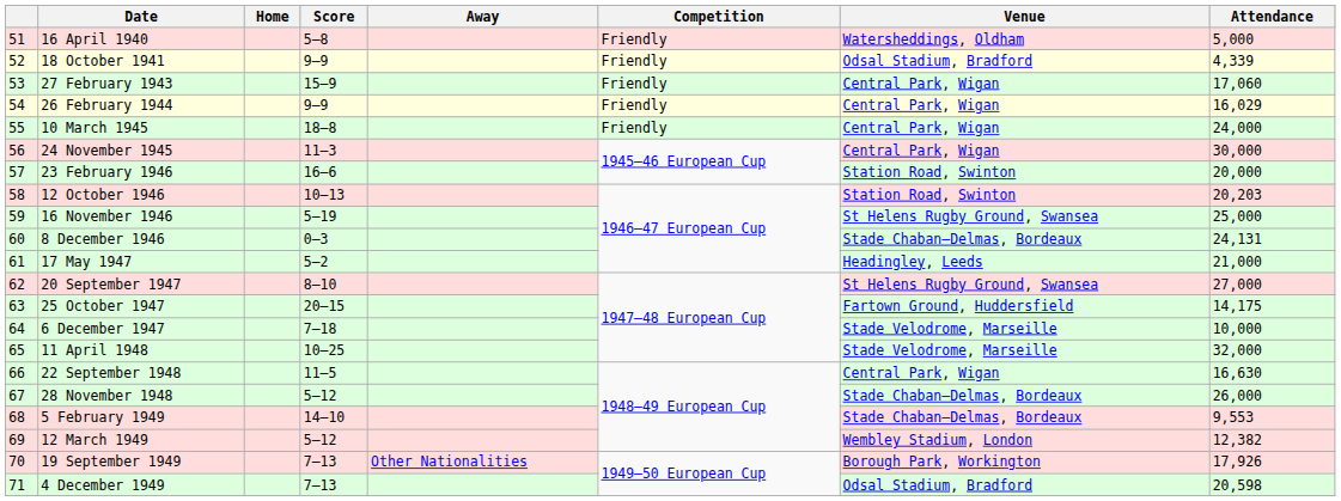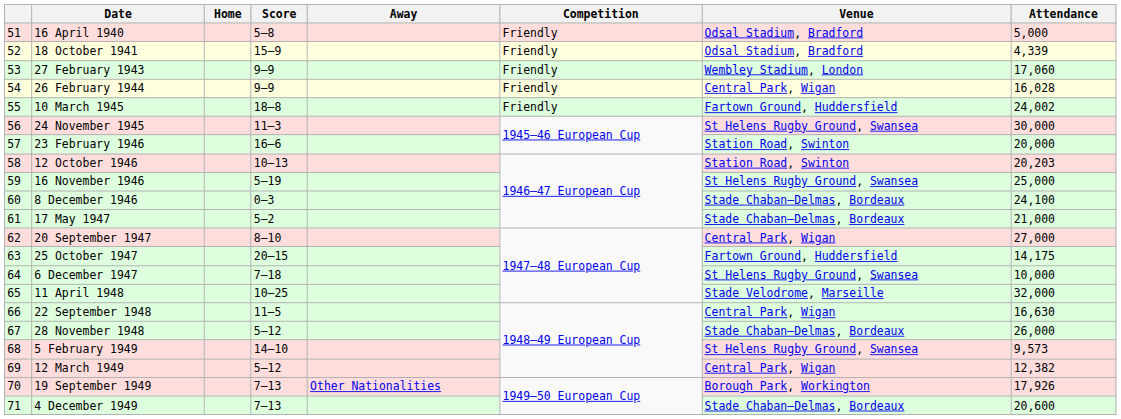 <table class="wikitable" width=100%>
 <tr bgcolor=#bdb76b>
 <th></th>
 <th>Date</th>
 <th>Home</th>
 <th>Score</th>
 <th>Away</th>
 <th>Competition</th>
 <th>Venue</th>
 <th>Attendance</th>
 </tr>
 <tr bgcolor=#FFDDDD>
 <td>51</td>
 <td>16 April 1940</td>
 <td><strong></strong></td>
 <td>5–8</td>
 <td></td>
 <td>Friendly</td>
-<td> <a href='#'>Watersheddings</a>, <a href='#'>Oldham</a></td>
+<td> <a href='#'>Odsal Stadium</a>, <a href='#'>Bradford</a></td>
 <td>5,000</td>
 </tr>
 <tr bgcolor=#FFFFDD>
 <td>52</td>
 <td>18 October 1941</td>
 <td><strong></strong></td>
-<td>9–9</td>
+<td>15–9</td>
 <td></td>
 <td>Friendly</td>
 <td> <a href='#'>Odsal Stadium</a>, <a href='#'>Bradford</a></td>
 <td>4,339</td>
 </tr>
 <tr bgcolor=#DDFFDD>
 <td>53</td>
 <td>27 February 1943</td>
 <td><strong></strong></td>
-<td>15–9</td>
+<td>9–9</td>
 <td></td>
 <td>Friendly</td>
-<td> <a href='#'>Central Park</a>, <a href='#'>Wigan</a></td>
+<td> <a href='#'>Wembley Stadium</a>, <a href='#'>London</a></td>
 <td>17,060</td>
 </tr>
 <tr bgcolor=#FFFFDD>
 <td>54</td>
 <td>26 February 1944</td>
 <td><strong></strong></td>
 <td>9–9</td>
 <td></td>
 <td>Friendly</td>
 <td> <a href='#'>Central Park</a>, <a href='#'>Wigan</a></td>
-<td>16,029</td>
+<td>16,028</td>
 </tr>
 <tr bgcolor=#DDFFDD>
 <td>55</td>
 <td>10 March 1945</td>
 <td><strong></strong></td>
 <td>18–8</td>
 <td></td>
 <td>Friendly</td>
-<td> <a href='#'>Central Park</a>, <a href='#'>Wigan</a></td>
-<td>24,000</td>
+<td> <a href='#'>Fartown Ground</a>, <a href='#'>Huddersfield</a></td>
+<td>24,002</td>
 </tr>
 <tr>
 <td bgcolor=#FFDDDD>56</td>
 <td bgcolor=#FFDDDD>24 November 1945</td>
 <td bgcolor=#FFDDDD></td>
 <td bgcolor=#FFDDDD>11–3</td>
 <td bgcolor=#FFDDDD><strong></strong></td>
 <td rowspan=2><a href='#'>1945–46 European Cup</a></td>
-<td bgcolor=#FFDDDD> <a href='#'>Central Park</a>, <a href='#'>Wigan</a></td>
+<td bgcolor=#FFDDDD> <a href='#'>St Helens Rugby Ground</a>, <a href='#'>Swansea</a></td>
 <td bgcolor=#FFDDDD>30,000</td>
 </tr>
 <tr bgcolor=#DDFFDD>
 <td>57</td>
 <td>23 February 1946</td>
 <td><strong></strong></td>
 <td>16–6</td>
 <td></td>
 <td> <a href='#'>Station Road</a>, <a href='#'>Swinton</a></td>
 <td>20,000</td>
 </tr>
 <tr>
 <td bgcolor=#FFDDDD>58</td>
 <td bgcolor=#FFDDDD>12 October 1946</td>
 <td bgcolor=#FFDDDD><strong></strong></td>
 <td bgcolor=#FFDDDD>10–13</td>
 <td bgcolor=#FFDDDD></td>
 <td rowspan=4><a href='#'>1946–47 European Cup</a></td>
 <td bgcolor=#FFDDDD> <a href='#'>Station Road</a>, <a href='#'>Swinton</a></td>
 <td bgcolor=#FFDDDD>20,203</td>
 </tr>
 <tr bgcolor=#DDFFDD>
 <td>59</td>
 <td>16 November 1946</td>
 <td></td>
 <td>5–19</td>
 <td><strong></strong></td>
 <td> <a href='#'>St Helens Rugby Ground</a>, <a href='#'>Swansea</a></td>
 <td>25,000</td>
 </tr>
 <tr bgcolor=#DDFFDD>
 <td>60</td>
 <td>8 December 1946</td>
 <td></td>
 <td>0–3</td>
 <td><strong></strong></td>
 <td> <a href='#'>Stade Chaban–Delmas</a>, <a href='#'>Bordeaux</a></td>
-<td>24,131</td>
+<td>24,100</td>
 </tr>
 <tr bgcolor=#DDFFDD>
 <td>61</td>
 <td>17 May 1947</td>
 <td><strong></strong></td>
 <td>5–2</td>
 <td></td>
-<td> <a href='#'>Headingley</a>, <a href='#'>Leeds</a></td>
+<td> <a href='#'>Stade Chaban–Delmas</a>, <a href='#'>Bordeaux</a></td>
 <td>21,000</td>
 </tr>
 <tr>
 <td bgcolor=#FFDDDD>62</td>
 <td bgcolor=#FFDDDD>20 September 1947</td>
 <td bgcolor=#FFDDDD><strong></strong></td>
 <td bgcolor=#FFDDDD>8–10</td>
 <td bgcolor=#FFDDDD></td>
 <td rowspan=4><a href='#'>1947–48 European Cup</a></td>
-<td bgcolor=#FFDDDD> <a href='#'>St Helens Rugby Ground</a>, <a href='#'>Swansea</a></td>
+<td bgcolor=#FFDDDD> <a href='#'>Central Park</a>, <a href='#'>Wigan</a></td>
 <td bgcolor=#FFDDDD>27,000</td>
 </tr>
 <tr bgcolor=#DDFFDD>
 <td>63</td>
 <td>25 October 1947</td>
 <td><strong></strong></td>
 <td>20–15</td>
 <td></td>
 <td> <a href='#'>Fartown Ground</a>, <a href='#'>Huddersfield</a></td>
 <td>14,175</td>
 </tr>
 <tr bgcolor=#DDFFDD>
 <td>64</td>
 <td>6 December 1947</td>
 <td></td>
 <td>7–18</td>
 <td><strong></strong></td>
-<td> <a href='#'>Stade Velodrome</a>, <a href='#'>Marseille</a></td>
+<td> <a href='#'>St Helens Rugby Ground</a>, <a href='#'>Swansea</a></td>
 <td>10,000</td>
 </tr>
 <tr bgcolor=#DDFFDD>
 <td>65</td>
 <td>11 April 1948</td>
 <td></td>
 <td>10–25</td>
 <td><strong></strong></td>
 <td> <a href='#'>Stade Velodrome</a>, <a href='#'>Marseille</a></td>
 <td>32,000</td>
 </tr>
 <tr>
 <td bgcolor=#DDFFDD>66</td>
 <td bgcolor=#DDFFDD>22 September 1948</td>
 <td bgcolor=#DDFFDD><strong></strong></td>
 <td bgcolor=#DDFFDD>11–5</td>
 <td bgcolor=#DDFFDD></td>
 <td rowspan=4><a href='#'>1948–49 European Cup</a></td>
 <td bgcolor=#DDFFDD> <a href='#'>Central Park</a>, <a href='#'>Wigan</a></td>
 <td bgcolor=#DDFFDD>16,630</td>
 </tr>
 <tr bgcolor=#DDFFDD>
 <td>67</td>
 <td>28 November 1948</td>
 <td></td>
 <td>5–12</td>
 <td><strong></strong></td>
 <td> <a href='#'>Stade Chaban–Delmas</a>, <a href='#'>Bordeaux</a></td>
 <td>26,000</td>
 </tr>
 <tr bgcolor=#FFDDDD>
 <td>68</td>
 <td>5 February 1949</td>
 <td></td>
 <td>14–10</td>
 <td><strong></strong></td>
-<td> <a href='#'>Stade Chaban–Delmas</a>, <a href='#'>Bordeaux</a></td>
-<td>9,553</td>
+<td> <a href='#'>St Helens Rugby Ground</a>, <a href='#'>Swansea</a></td>
+<td>9,573</td>
 </tr>
 <tr bgcolor=#FFDDDD>
 <td>69</td>
 <td>12 March 1949</td>
 <td><strong></strong></td>
 <td>5–12</td>
 <td></td>
-<td> <a href='#'>Wembley Stadium</a>, <a href='#'>London</a></td>
+<td> <a href='#'>Central Park</a>, <a href='#'>Wigan</a></td>
 <td>12,382</td>
 </tr>
 <tr>
 <td bgcolor=#FFDDDD>70</td>
 <td bgcolor=#FFDDDD>19 September 1949</td>
 <td bgcolor=#FFDDDD><strong></strong></td>
 <td bgcolor=#FFDDDD>7–13</td>
 <td bgcolor=#FFDDDD><a href='#'>Other Nationalities</a></td>
 <td rowspan=2><a href='#'>1949–50 European Cup</a></td>
 <td bgcolor=#FFDDDD> <a href='#'>Borough Park</a>, <a href='#'>Workington</a></td>
 <td bgcolor=#FFDDDD>17,926</td>
 </tr>
 <tr bgcolor=#DDFFDD>
 <td>71</td>
 <td>4 December 1949</td>
 <td></td>
 <td>7–13</td>
 <td><strong></strong></td>
-<td> <a href='#'>Odsal Stadium</a>, <a href='#'>Bradford</a></td>
-<td>20,598</td>
+<td> <a href='#'>Stade Chaban–Delmas</a>, <a href='#'>Bordeaux</a></td>
+<td>20,600</td>
 </tr>
 </table>
